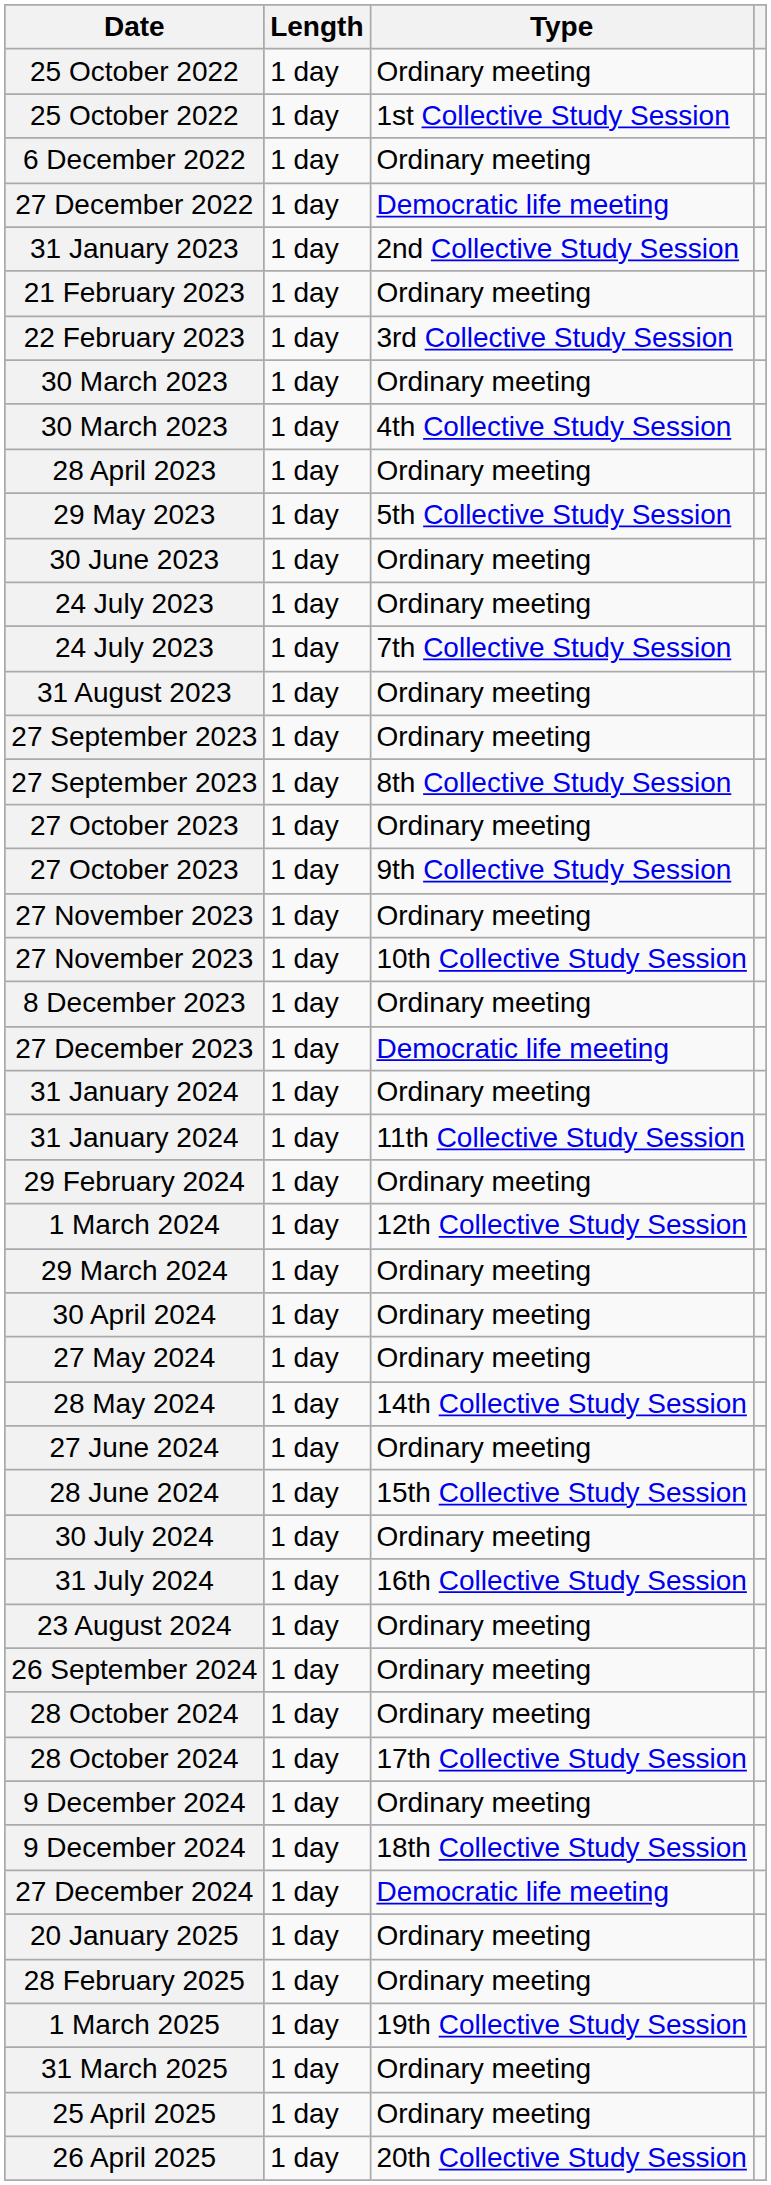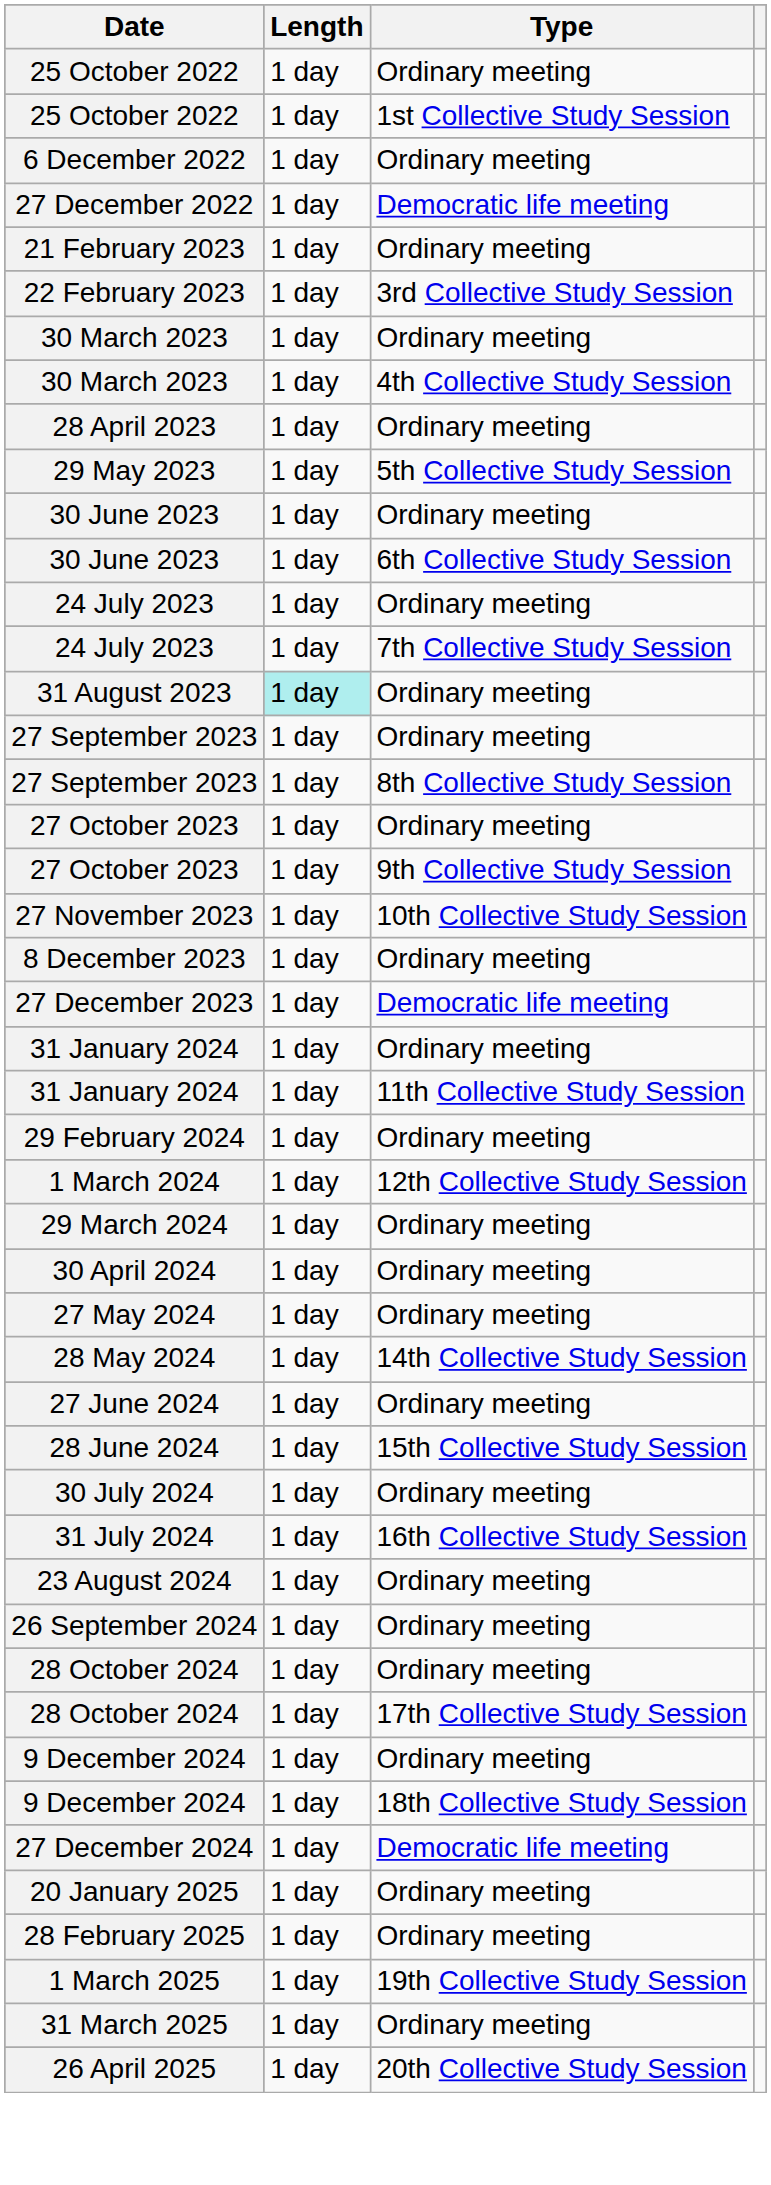 <table class="wikitable sortable plainrowheaders">
 <tr>
 <th scope="col">Date</th>
 <th scope="col">Length</th>
 <th scope="col">Type</th>
 <th scope="col" class="unsortable"></th>
 </tr>
 <tr>
 <th scope="row" style="font-weight:normal;">25 October 2022</th>
 <td>1 day</td>
 <td>Ordinary meeting</td>
 <td align="center"></td>
 </tr>
 <tr>
 <th scope="row" style="font-weight:normal;">25 October 2022</th>
 <td>1 day</td>
 <td>1st <a href='#'>Collective Study Session</a></td>
 <td align="center"></td>
 </tr>
 <tr>
 <th scope="row" style="font-weight:normal;">6 December 2022</th>
 <td>1 day</td>
 <td>Ordinary meeting</td>
 <td align="center"></td>
 </tr>
 <tr>
 <th scope="row" style="font-weight:normal;">27 December 2022</th>
 <td>1 day</td>
 <td><a href='#'>Democratic life meeting</a></td>
-<td align="center"></td>
-</tr>
-<tr>
-<th scope="row" style="font-weight:normal;">31 January 2023</th>
-<td>1 day</td>
-<td>2nd <a href='#'>Collective Study Session</a></td>
 <td align="center"></td>
 </tr>
 <tr>
 <th scope="row" style="font-weight:normal;">21 February 2023</th>
 <td>1 day</td>
 <td>Ordinary meeting</td>
 <td align="center"></td>
 </tr>
 <tr>
 <th scope="row" style="font-weight:normal;">22 February 2023</th>
 <td>1 day</td>
 <td>3rd <a href='#'>Collective Study Session</a></td>
 <td align="center"></td>
 </tr>
 <tr>
 <th scope="row" style="font-weight:normal;">30 March 2023</th>
 <td>1 day</td>
 <td>Ordinary meeting</td>
 <td align="center"></td>
 </tr>
 <tr>
 <th scope="row" style="font-weight:normal;">30 March 2023</th>
 <td>1 day</td>
 <td>4th <a href='#'>Collective Study Session</a></td>
 <td align="center"></td>
 </tr>
 <tr>
 <th scope="row" style="font-weight:normal;">28 April 2023</th>
 <td>1 day</td>
 <td>Ordinary meeting</td>
 <td align="center"></td>
 </tr>
 <tr>
 <th scope="row" style="font-weight:normal;">29 May 2023</th>
 <td>1 day</td>
 <td>5th <a href='#'>Collective Study Session</a></td>
 <td align="center"></td>
 </tr>
 <tr>
 <th scope="row" style="font-weight:normal;">30 June 2023</th>
 <td>1 day</td>
 <td>Ordinary meeting</td>
 <td align="center"></td>
 </tr>
 <tr>
+<th scope="row" style="font-weight:normal;">30 June 2023</th>
+<td>1 day</td>
+<td>6th <a href='#'>Collective Study Session</a></td>
+<td align="center"></td>
+</tr>
+<tr>
 <th scope="row" style="font-weight:normal;">24 July 2023</th>
 <td>1 day</td>
 <td>Ordinary meeting</td>
 <td align="center"></td>
 </tr>
 <tr>
 <th scope="row" style="font-weight:normal;">24 July 2023</th>
 <td>1 day</td>
 <td>7th <a href='#'>Collective Study Session</a></td>
 <td align="center"></td>
 </tr>
 <tr>
 <th scope="row" style="font-weight:normal;">31 August 2023</th>
-<td>1 day</td>
+<td style="background: paleturquoise;">1 day</td>
 <td>Ordinary meeting</td>
 <td align="center"></td>
 </tr>
 <tr>
 <th scope="row" style="font-weight:normal;">27 September 2023</th>
 <td>1 day</td>
 <td>Ordinary meeting</td>
 <td align="center"></td>
 </tr>
 <tr>
 <th scope="row" style="font-weight:normal;">27 September 2023</th>
 <td>1 day</td>
 <td>8th <a href='#'>Collective Study Session</a></td>
 <td align="center"></td>
 </tr>
 <tr>
 <th scope="row" style="font-weight:normal;">27 October 2023</th>
 <td>1 day</td>
 <td>Ordinary meeting</td>
 <td align="center"></td>
 </tr>
 <tr>
 <th scope="row" style="font-weight:normal;">27 October 2023</th>
 <td>1 day</td>
 <td>9th <a href='#'>Collective Study Session</a></td>
-<td align="center"></td>
-</tr>
-<tr>
-<th scope="row" style="font-weight:normal;">27 November 2023</th>
-<td>1 day</td>
-<td>Ordinary meeting</td>
 <td align="center"></td>
 </tr>
 <tr>
 <th scope="row" style="font-weight:normal;">27 November 2023</th>
 <td>1 day</td>
 <td>10th <a href='#'>Collective Study Session</a></td>
 <td align="center"></td>
 </tr>
 <tr>
 <th scope="row" style="font-weight:normal;">8 December 2023</th>
 <td>1 day</td>
 <td>Ordinary meeting</td>
 <td align="center"></td>
 </tr>
 <tr>
 <th scope="row" style="font-weight:normal;">27 December 2023</th>
 <td>1 day</td>
 <td><a href='#'>Democratic life meeting</a></td>
 <td align="center"></td>
 </tr>
 <tr>
 <th scope="row" style="font-weight:normal;">31 January 2024</th>
 <td>1 day</td>
 <td>Ordinary meeting</td>
 <td align="center"></td>
 </tr>
 <tr>
 <th scope="row" style="font-weight:normal;">31 January 2024</th>
 <td>1 day</td>
 <td>11th <a href='#'>Collective Study Session</a></td>
 <td align="center"></td>
 </tr>
 <tr>
 <th scope="row" style="font-weight:normal;">29 February 2024</th>
 <td>1 day</td>
 <td>Ordinary meeting</td>
 <td align="center"></td>
 </tr>
 <tr>
 <th scope="row" style="font-weight:normal;">1 March 2024</th>
 <td>1 day</td>
 <td>12th <a href='#'>Collective Study Session</a></td>
 <td align="center"></td>
 </tr>
 <tr>
 <th scope="row" style="font-weight:normal;">29 March 2024</th>
 <td>1 day</td>
 <td>Ordinary meeting</td>
 <td align="center"></td>
 </tr>
 <tr>
 <th scope="row" style="font-weight:normal;">30 April 2024</th>
 <td>1 day</td>
 <td>Ordinary meeting</td>
 <td align="center"></td>
 </tr>
 <tr>
 <th scope="row" style="font-weight:normal;">27 May 2024</th>
 <td>1 day</td>
 <td>Ordinary meeting</td>
 <td align="center"></td>
 </tr>
 <tr>
 <th scope="row" style="font-weight:normal;">28 May 2024</th>
 <td>1 day</td>
 <td>14th <a href='#'>Collective Study Session</a></td>
 <td align="center"></td>
 </tr>
 <tr>
 <th scope="row" style="font-weight:normal;">27 June 2024</th>
 <td>1 day</td>
 <td>Ordinary meeting</td>
 <td align="center"></td>
 </tr>
 <tr>
 <th scope="row" style="font-weight:normal;">28 June 2024</th>
 <td>1 day</td>
 <td>15th <a href='#'>Collective Study Session</a></td>
 <td align="center"></td>
 </tr>
 <tr>
 <th scope="row" style="font-weight:normal;">30 July 2024</th>
 <td>1 day</td>
 <td>Ordinary meeting</td>
 <td align="center"></td>
 </tr>
 <tr>
 <th scope="row" style="font-weight:normal;">31 July 2024</th>
 <td>1 day</td>
 <td>16th <a href='#'>Collective Study Session</a></td>
 <td align="center"></td>
 </tr>
 <tr>
 <th scope="row" style="font-weight:normal;">23 August 2024</th>
 <td>1 day</td>
 <td>Ordinary meeting</td>
 <td align="center"></td>
 </tr>
 <tr>
 <th scope="row" style="font-weight:normal;">26 September 2024</th>
 <td>1 day</td>
 <td>Ordinary meeting</td>
 <td align="center"></td>
 </tr>
 <tr>
 <th scope="row" style="font-weight:normal;">28 October 2024</th>
 <td>1 day</td>
 <td>Ordinary meeting</td>
 <td align="center"></td>
 </tr>
 <tr>
 <th scope="row" style="font-weight:normal;">28 October 2024</th>
 <td>1 day</td>
 <td>17th <a href='#'>Collective Study Session</a></td>
 <td align="center"></td>
 </tr>
 <tr>
 <th scope="row" style="font-weight:normal;">9 December 2024</th>
 <td>1 day</td>
 <td>Ordinary meeting</td>
 <td align="center"></td>
 </tr>
 <tr>
 <th scope="row" style="font-weight:normal;">9 December 2024</th>
 <td>1 day</td>
 <td>18th <a href='#'>Collective Study Session</a></td>
 <td align="center"></td>
 </tr>
 <tr>
 <th scope="row" style="font-weight:normal;">27 December 2024</th>
 <td>1 day</td>
 <td><a href='#'>Democratic life meeting</a></td>
 <td align="center"></td>
 </tr>
 <tr>
 <th scope="row" style="font-weight:normal;">20 January 2025</th>
 <td>1 day</td>
 <td>Ordinary meeting</td>
 <td align="center"></td>
 </tr>
 <tr>
 <th scope="row" style="font-weight:normal;">28 February 2025</th>
 <td>1 day</td>
 <td>Ordinary meeting</td>
 <td align="center"></td>
 </tr>
 <tr>
 <th scope="row" style="font-weight:normal;">1 March 2025</th>
 <td>1 day</td>
 <td>19th <a href='#'>Collective Study Session</a></td>
 <td align="center"></td>
 </tr>
 <tr>
 <th scope="row" style="font-weight:normal;">31 March 2025</th>
 <td>1 day</td>
 <td>Ordinary meeting</td>
 <td align="center"></td>
 </tr>
 <tr>
-<th scope="row" style="font-weight:normal;">25 April 2025</th>
-<td>1 day</td>
-<td>Ordinary meeting</td>
-<td align="center"></td>
-</tr>
-<tr>
 <th scope="row" style="font-weight:normal;">26 April 2025</th>
 <td>1 day</td>
 <td>20th <a href='#'>Collective Study Session</a></td>
 <td align="center"></td>
 </tr>
 </table>
